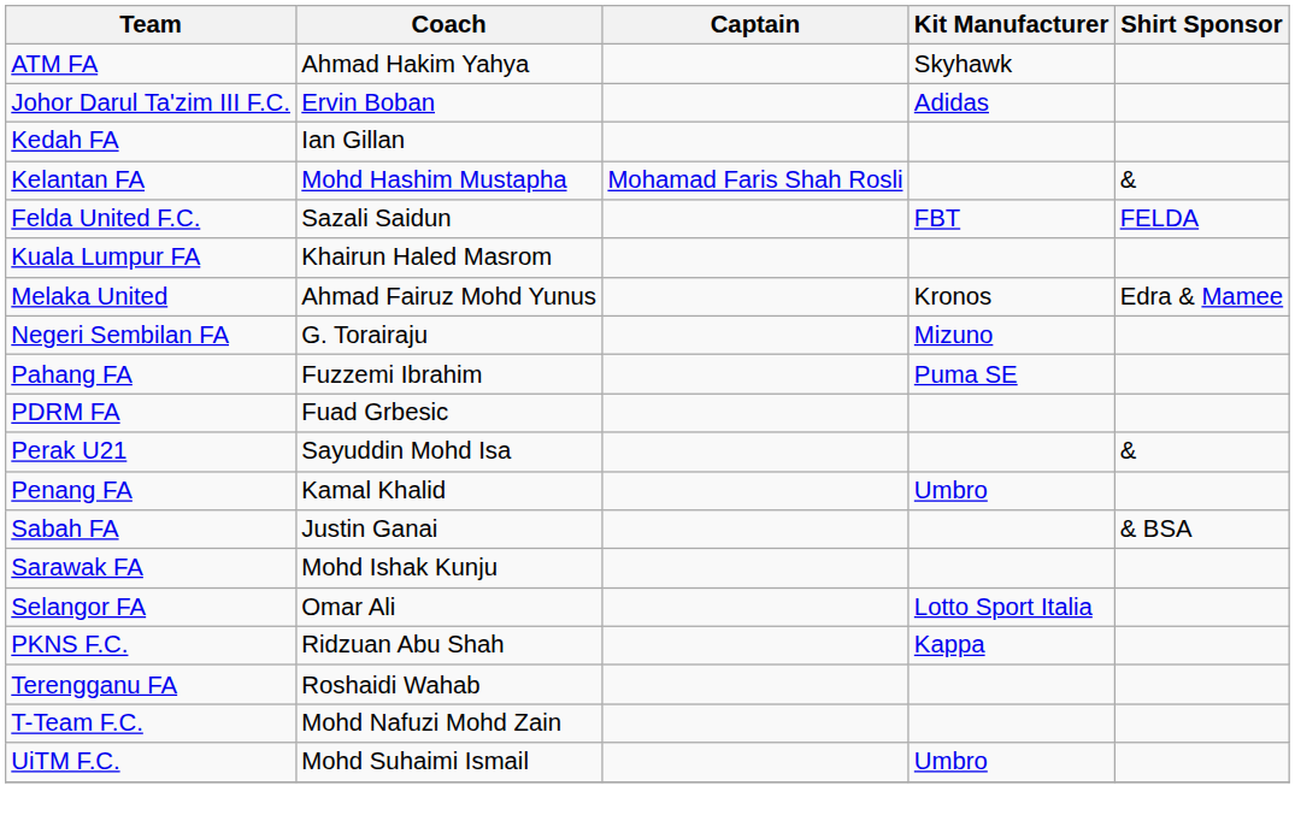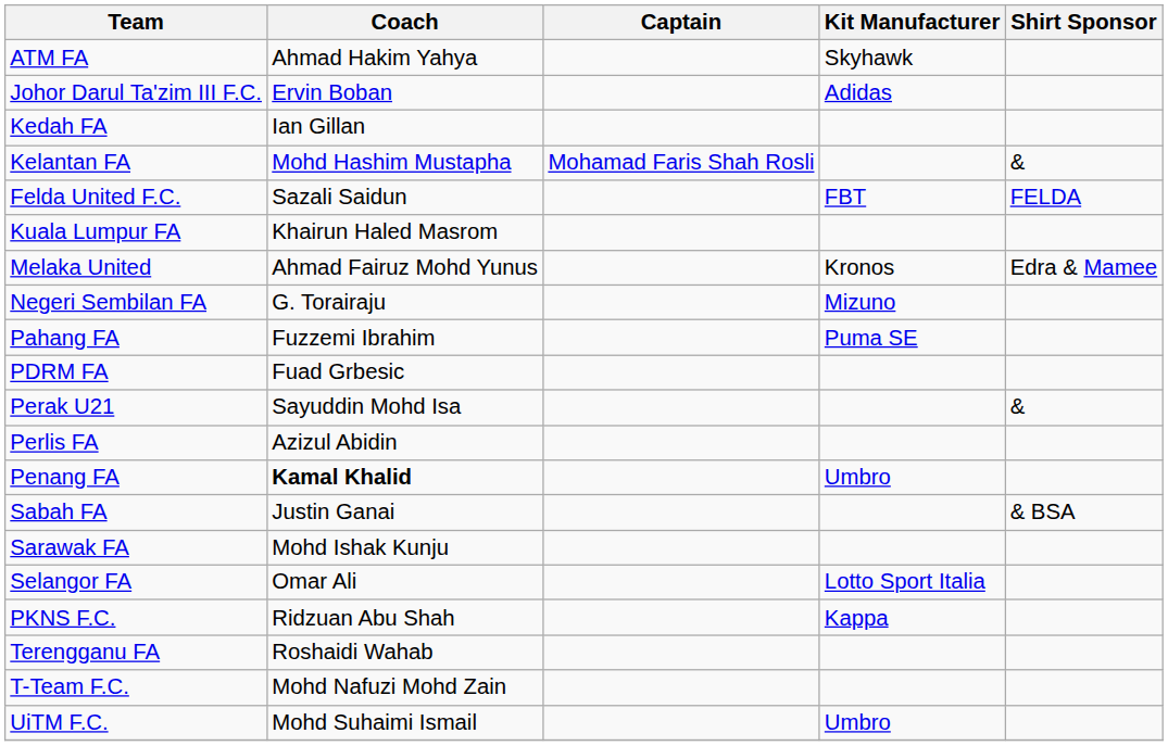 <table class="wikitable sortable" style="text-align: left;">
 <tr>
 <th>Team</th>
 <th>Coach</th>
 <th>Captain</th>
 <th>Kit Manufacturer</th>
 <th>Shirt Sponsor</th>
 </tr>
 <tr>
 <td><a href='#'>ATM FA</a></td>
 <td> Ahmad Hakim Yahya</td>
 <td></td>
 <td>Skyhawk</td>
 <td></td>
 </tr>
 <tr>
 <td><a href='#'>Johor Darul Ta'zim III F.C.</a></td>
 <td> <a href='#'>Ervin Boban</a></td>
 <td></td>
 <td><a href='#'>Adidas</a></td>
 <td></td>
 </tr>
 <tr>
 <td><a href='#'>Kedah FA</a></td>
 <td> Ian Gillan</td>
 <td></td>
 <td></td>
 <td></td>
 </tr>
 <tr>
 <td><a href='#'>Kelantan FA</a></td>
 <td> <a href='#'>Mohd Hashim Mustapha</a></td>
 <td> <a href='#'>Mohamad Faris Shah Rosli</a></td>
 <td> </td>
 <td>  & </td>
 </tr>
 <tr>
 <td><a href='#'>Felda United F.C.</a></td>
 <td> Sazali Saidun</td>
 <td></td>
 <td><a href='#'>FBT</a></td>
 <td><a href='#'>FELDA</a></td>
 </tr>
 <tr>
 <td><a href='#'>Kuala Lumpur FA</a></td>
 <td> Khairun Haled Masrom</td>
 <td></td>
 <td></td>
 <td></td>
 </tr>
 <tr>
 <td><a href='#'>Melaka United</a></td>
 <td> Ahmad Fairuz Mohd Yunus</td>
 <td></td>
 <td>Kronos</td>
 <td>Edra & <a href='#'>Mamee</a></td>
 </tr>
 <tr>
 <td><a href='#'>Negeri Sembilan FA</a></td>
 <td> G. Torairaju</td>
 <td></td>
 <td><a href='#'>Mizuno</a></td>
 <td></td>
 </tr>
 <tr>
 <td><a href='#'>Pahang FA</a></td>
 <td> Fuzzemi Ibrahim</td>
 <td></td>
 <td><a href='#'>Puma SE</a></td>
 <td></td>
 </tr>
 <tr>
 <td><a href='#'>PDRM FA</a></td>
 <td> Fuad Grbesic</td>
 <td></td>
 <td></td>
 <td></td>
 </tr>
 <tr>
 <td><a href='#'>Perak U21</a></td>
 <td> Sayuddin Mohd Isa</td>
 <td></td>
 <td></td>
 <td> & </td>
 </tr>
 <tr>
+<td><a href='#'>Perlis FA</a></td>
+<td> Azizul Abidin</td>
+<td></td>
+<td></td>
+<td></td>
+</tr>
+<tr>
 <td><a href='#'>Penang FA</a></td>
-<td> Kamal Khalid</td>
+<td><strong> Kamal Khalid</strong></td>
 <td></td>
 <td><a href='#'>Umbro</a></td>
 <td></td>
 </tr>
 <tr>
 <td><a href='#'>Sabah FA</a></td>
 <td> Justin Ganai</td>
 <td></td>
 <td></td>
 <td> & BSA</td>
 </tr>
 <tr>
 <td><a href='#'>Sarawak FA</a></td>
 <td> Mohd Ishak Kunju</td>
 <td></td>
 <td></td>
 <td></td>
 </tr>
 <tr>
 <td><a href='#'>Selangor FA</a></td>
 <td> Omar Ali</td>
 <td></td>
 <td><a href='#'>Lotto Sport Italia</a></td>
 <td></td>
 </tr>
 <tr>
 <td><a href='#'>PKNS F.C.</a></td>
 <td> Ridzuan Abu Shah</td>
 <td></td>
 <td><a href='#'>Kappa</a></td>
 <td></td>
 </tr>
 <tr>
 <td><a href='#'>Terengganu FA</a></td>
 <td> Roshaidi Wahab</td>
 <td></td>
 <td></td>
 <td></td>
 </tr>
 <tr>
 <td><a href='#'>T-Team F.C.</a></td>
 <td> Mohd Nafuzi Mohd Zain</td>
 <td></td>
 <td></td>
 <td></td>
 </tr>
 <tr>
 <td><a href='#'>UiTM F.C.</a></td>
 <td> Mohd Suhaimi Ismail</td>
 <td></td>
 <td><a href='#'>Umbro</a></td>
 <td></td>
 </tr>
 <tr>
 </tr>
 </table>
